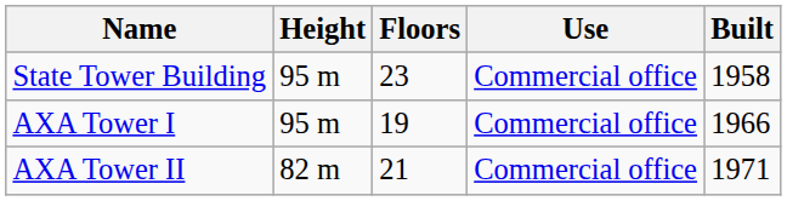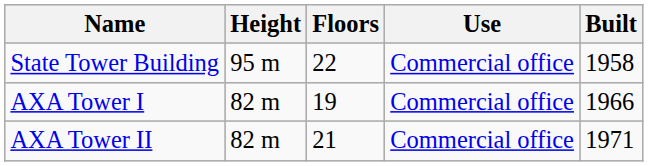 <table class="wikitable">
 <tr>
 <th>Name</th>
 <th>Height</th>
 <th>Floors</th>
 <th>Use</th>
 <th>Built</th>
 </tr>
 <tr>
 <td><a href='#'>State Tower Building</a></td>
 <td>95 m</td>
-<td>23</td>
+<td>22</td>
 <td><a href='#'>Commercial office</a></td>
 <td>1958</td>
 </tr>
 <tr>
 <td><a href='#'>AXA Tower I</a></td>
-<td>95 m</td>
+<td>82 m</td>
 <td>19</td>
 <td><a href='#'>Commercial office</a></td>
 <td>1966</td>
 </tr>
 <tr>
 <td><a href='#'>AXA Tower II</a></td>
 <td>82 m</td>
 <td>21</td>
 <td><a href='#'>Commercial office</a></td>
 <td>1971</td>
 </tr>
 </table>
